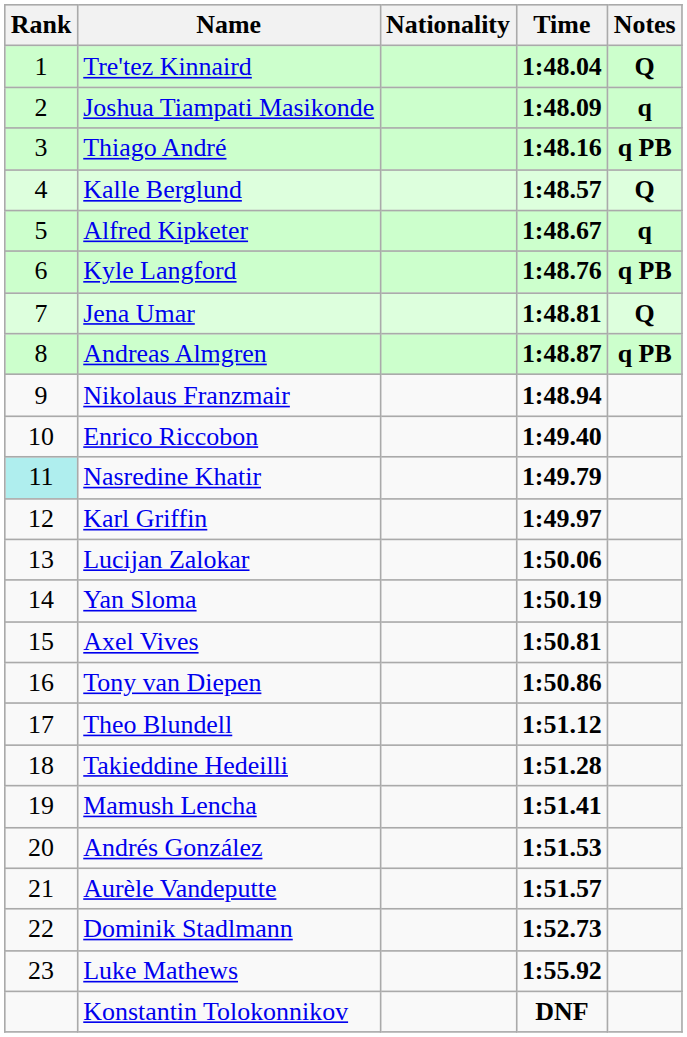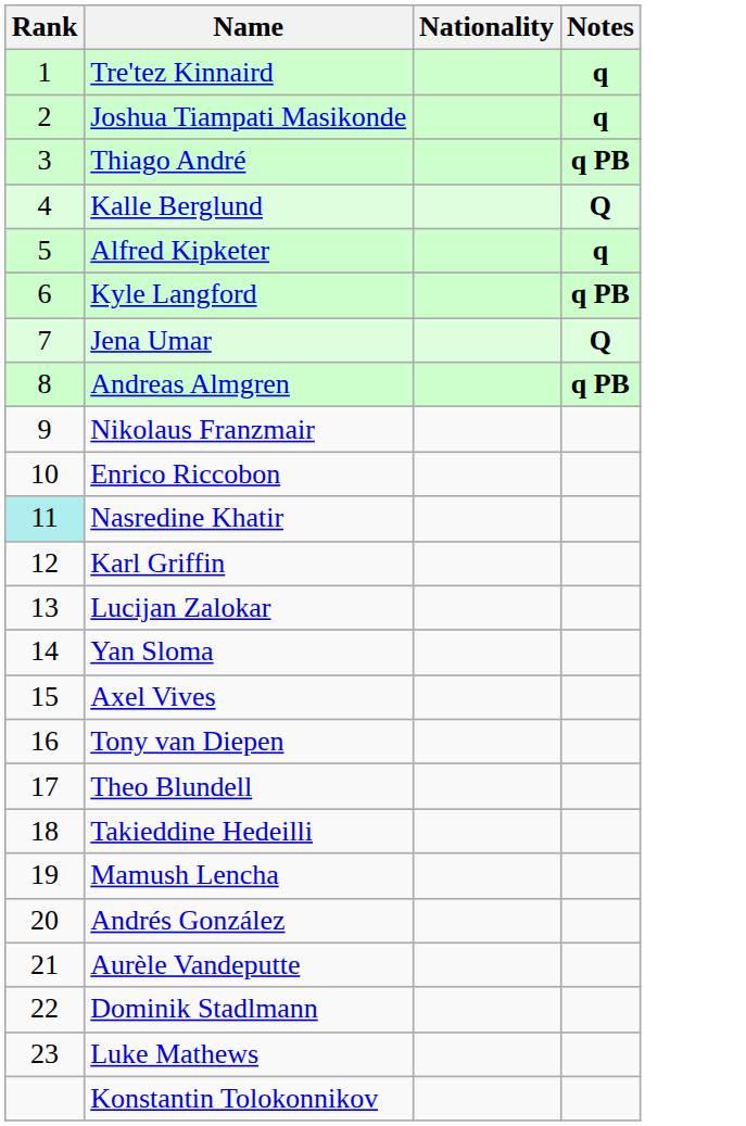 <table class="wikitable sortable" style="text-align:center">
 <tr>
 <th>Rank</th>
 <th>Name</th>
 <th>Nationality</th>
-<th>Time</th>
 <th>Notes</th>
 </tr>
 <tr bgcolor=ccffcc>
 <td>1</td>
 <td align=left><a href='#'>Tre'tez Kinnaird</a></td>
 <td align=left></td>
-<td><strong>1:48.04</strong></td>
-<td><strong>Q</strong></td>
+<td><strong>q</strong></td>
 </tr>
 <tr bgcolor=ccffcc>
 <td>2</td>
 <td align=left><a href='#'>Joshua Tiampati Masikonde</a></td>
 <td align=left></td>
-<td><strong>1:48.09</strong></td>
 <td><strong>q</strong></td>
 </tr>
 <tr bgcolor=ccffcc>
 <td>3</td>
 <td align=left><a href='#'>Thiago André</a></td>
 <td align=left></td>
-<td><strong>1:48.16</strong></td>
 <td><strong>q PB</strong></td>
 </tr>
 <tr bgcolor=ddffdd>
 <td>4</td>
 <td align=left><a href='#'>Kalle Berglund</a></td>
 <td align=left></td>
-<td><strong>1:48.57</strong></td>
 <td><strong>Q</strong></td>
 </tr>
 <tr bgcolor=ccffcc>
 <td>5</td>
 <td align=left><a href='#'>Alfred Kipketer</a></td>
 <td align=left></td>
-<td><strong>1:48.67</strong></td>
 <td><strong>q</strong></td>
 </tr>
 <tr bgcolor=ccffcc>
 <td>6</td>
 <td align=left><a href='#'>Kyle Langford</a></td>
 <td align=left></td>
-<td><strong>1:48.76</strong></td>
 <td><strong>q PB</strong></td>
 </tr>
 <tr bgcolor=ddffdd>
 <td>7</td>
 <td align=left><a href='#'>Jena Umar</a></td>
 <td align=left></td>
-<td><strong>1:48.81</strong></td>
 <td><strong>Q</strong></td>
 </tr>
 <tr bgcolor=ccffcc>
 <td>8</td>
 <td align=left><a href='#'>Andreas Almgren</a></td>
 <td align=left></td>
-<td><strong>1:48.87</strong></td>
 <td><strong>q PB</strong></td>
 </tr>
 <tr>
 <td>9</td>
 <td align=left><a href='#'>Nikolaus Franzmair</a></td>
 <td align=left></td>
-<td><strong>1:48.94</strong></td>
 <td></td>
 </tr>
 <tr>
 <td>10</td>
 <td align=left><a href='#'>Enrico Riccobon</a></td>
 <td align=left></td>
-<td><strong>1:49.40</strong></td>
 <td></td>
 </tr>
 <tr>
 <td style="background: paleturquoise;">11</td>
 <td align=left><a href='#'>Nasredine Khatir</a></td>
 <td align=left></td>
-<td><strong>1:49.79</strong></td>
 <td></td>
 </tr>
 <tr>
 <td>12</td>
 <td align=left><a href='#'>Karl Griffin</a></td>
 <td align=left></td>
-<td><strong>1:49.97</strong></td>
 <td></td>
 </tr>
 <tr>
 <td>13</td>
 <td align=left><a href='#'>Lucijan Zalokar</a></td>
 <td align=left></td>
-<td><strong>1:50.06</strong></td>
 <td></td>
 </tr>
 <tr>
 <td>14</td>
 <td align=left><a href='#'>Yan Sloma</a></td>
 <td align=left></td>
-<td><strong>1:50.19</strong></td>
 <td></td>
 </tr>
 <tr>
 <td>15</td>
 <td align=left><a href='#'>Axel Vives</a></td>
 <td align=left></td>
-<td><strong>1:50.81</strong></td>
 <td></td>
 </tr>
 <tr>
 <td>16</td>
 <td align=left><a href='#'>Tony van Diepen</a></td>
 <td align=left></td>
-<td><strong>1:50.86</strong></td>
 <td></td>
 </tr>
 <tr>
 <td>17</td>
 <td align=left><a href='#'>Theo Blundell</a></td>
 <td align=left></td>
-<td><strong>1:51.12</strong></td>
 <td></td>
 </tr>
 <tr>
 <td>18</td>
 <td align=left><a href='#'>Takieddine Hedeilli</a></td>
 <td align=left></td>
-<td><strong>1:51.28</strong></td>
 <td></td>
 </tr>
 <tr>
 <td>19</td>
 <td align=left><a href='#'>Mamush Lencha</a></td>
 <td align=left></td>
-<td><strong>1:51.41</strong></td>
 <td></td>
 </tr>
 <tr>
 <td>20</td>
 <td align=left><a href='#'>Andrés González</a></td>
 <td align=left></td>
-<td><strong>1:51.53</strong></td>
 <td></td>
 </tr>
 <tr>
 <td>21</td>
 <td align=left><a href='#'>Aurèle Vandeputte</a></td>
 <td align=left></td>
-<td><strong>1:51.57</strong></td>
 <td></td>
 </tr>
 <tr>
 <td>22</td>
 <td align=left><a href='#'>Dominik Stadlmann</a></td>
 <td align=left></td>
-<td><strong>1:52.73</strong></td>
 <td></td>
 </tr>
 <tr>
 <td>23</td>
 <td align=left><a href='#'>Luke Mathews</a></td>
 <td align=left></td>
-<td><strong>1:55.92</strong></td>
 <td></td>
 </tr>
 <tr>
 <td></td>
 <td align=left><a href='#'>Konstantin Tolokonnikov</a></td>
 <td align=left></td>
-<td><strong>DNF</strong></td>
 <td></td>
 </tr>
 </table>
